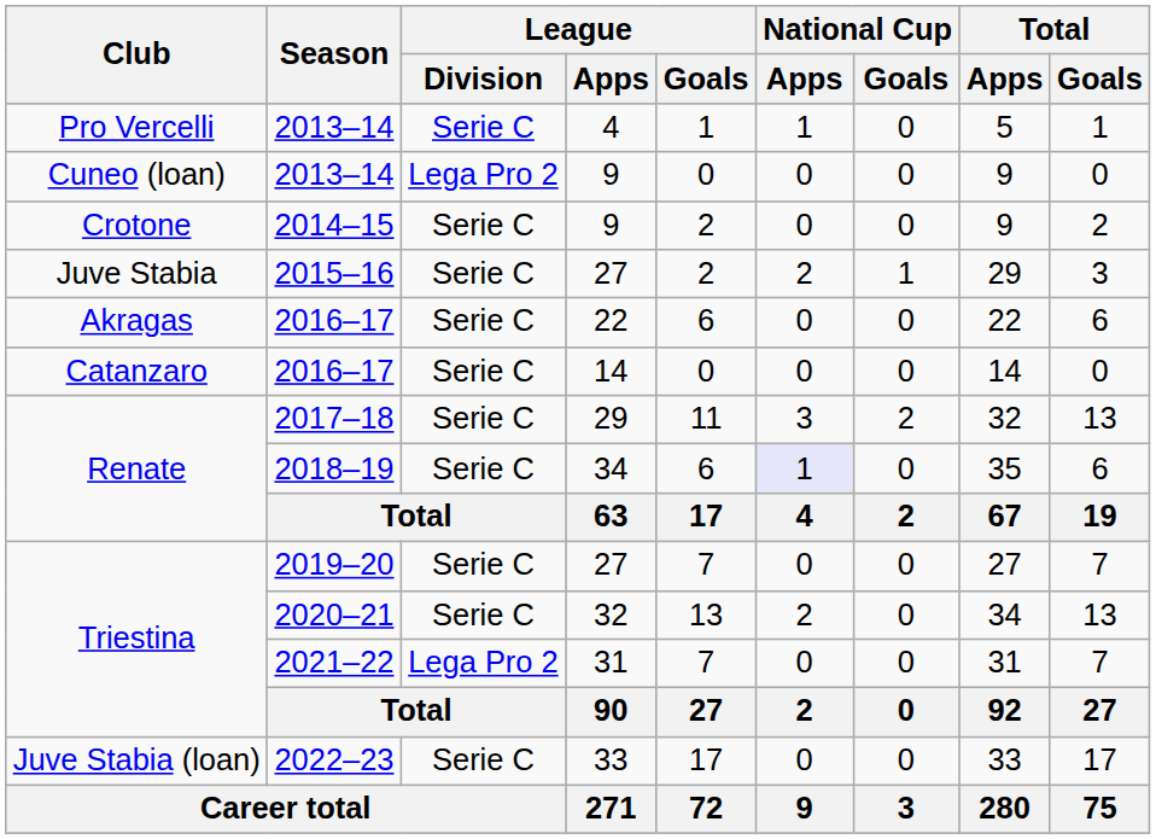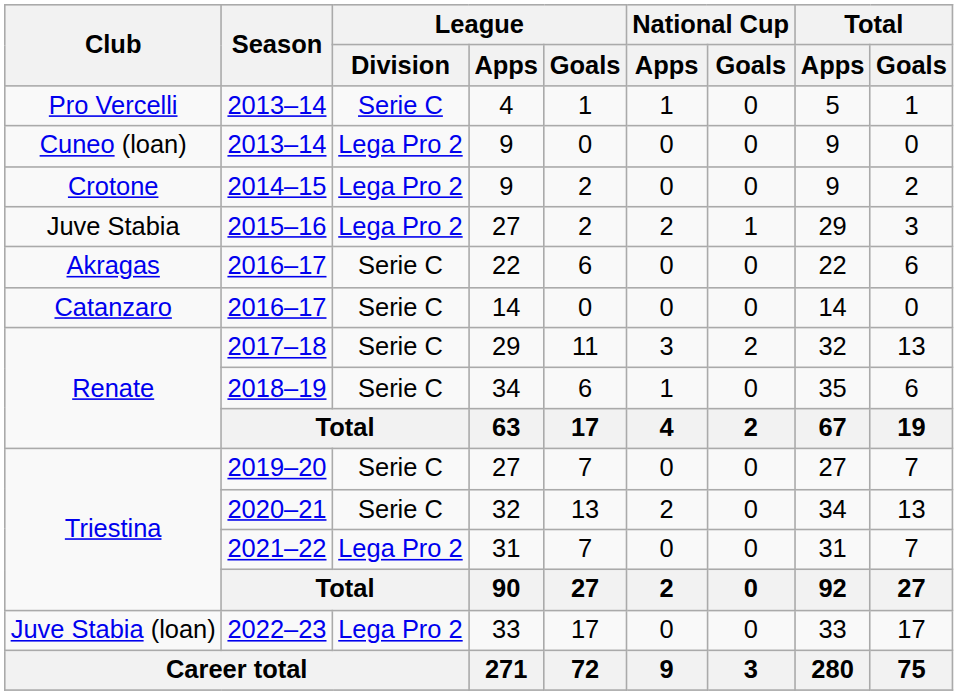 <table align="center" class="wikitable" style="text-align: center;">
 <tr>
 <th rowspan="2">Club</th>
 <th rowspan="2">Season</th>
 <th colspan="3">League</th>
 <th colspan="2">National Cup</th>
 <th colspan="2">Total</th>
 </tr>
 <tr>
 <th>Division</th>
 <th>Apps</th>
 <th>Goals</th>
 <th>Apps</th>
 <th>Goals</th>
 <th>Apps</th>
 <th>Goals</th>
 </tr>
 <tr>
 <td><a href='#'>Pro Vercelli</a></td>
 <td><a href='#'>2013–14</a></td>
 <td><a href='#'>Serie C</a></td>
 <td>4</td>
 <td>1</td>
 <td>1</td>
 <td>0</td>
 <td>5</td>
 <td>1</td>
 </tr>
 <tr>
 <td><a href='#'>Cuneo</a> (loan)</td>
 <td><a href='#'>2013–14</a></td>
 <td><a href='#'>Lega Pro 2</a></td>
 <td>9</td>
 <td>0</td>
 <td>0</td>
 <td>0</td>
 <td>9</td>
 <td>0</td>
 </tr>
 <tr>
 <td><a href='#'>Crotone</a></td>
 <td><a href='#'>2014–15</a></td>
-<td>Serie C</td>
+<td><a href='#'>Lega Pro 2</a></td>
 <td>9</td>
 <td>2</td>
 <td>0</td>
 <td>0</td>
 <td>9</td>
 <td>2</td>
 </tr>
 <tr>
 <td>Juve Stabia</td>
 <td><a href='#'>2015–16</a></td>
-<td>Serie C</td>
+<td><a href='#'>Lega Pro 2</a></td>
 <td>27</td>
 <td>2</td>
 <td>2</td>
 <td>1</td>
 <td>29</td>
 <td>3</td>
 </tr>
 <tr>
 <td><a href='#'>Akragas</a></td>
 <td><a href='#'>2016–17</a></td>
 <td>Serie C</td>
 <td>22</td>
 <td>6</td>
 <td>0</td>
 <td>0</td>
 <td>22</td>
 <td>6</td>
 </tr>
 <tr>
 <td><a href='#'>Catanzaro</a></td>
 <td><a href='#'>2016–17</a></td>
 <td>Serie C</td>
 <td>14</td>
 <td>0</td>
 <td>0</td>
 <td>0</td>
 <td>14</td>
 <td>0</td>
 </tr>
 <tr>
 <td rowspan="3"><a href='#'>Renate</a></td>
 <td><a href='#'>2017–18</a></td>
 <td>Serie C</td>
 <td>29</td>
 <td>11</td>
 <td>3</td>
 <td>2</td>
 <td>32</td>
 <td>13</td>
 </tr>
 <tr>
 <td><a href='#'>2018–19</a></td>
 <td>Serie C</td>
 <td>34</td>
 <td>6</td>
-<td style="background: lavender;">1</td>
+<td>1</td>
 <td>0</td>
 <td>35</td>
 <td>6</td>
 </tr>
 <tr>
 <th colspan="2">Total</th>
 <th>63</th>
 <th>17</th>
 <th>4</th>
 <th>2</th>
 <th>67</th>
 <th>19</th>
 </tr>
 <tr>
 <td rowspan="4"><a href='#'>Triestina</a></td>
 <td><a href='#'>2019–20</a></td>
 <td>Serie C</td>
 <td>27</td>
 <td>7</td>
 <td>0</td>
 <td>0</td>
 <td>27</td>
 <td>7</td>
 </tr>
 <tr>
 <td><a href='#'>2020–21</a></td>
 <td>Serie C</td>
 <td>32</td>
 <td>13</td>
 <td>2</td>
 <td>0</td>
 <td>34</td>
 <td>13</td>
 </tr>
 <tr>
 <td><a href='#'>2021–22</a></td>
 <td><a href='#'>Lega Pro 2</a></td>
 <td>31</td>
 <td>7</td>
 <td>0</td>
 <td>0</td>
 <td>31</td>
 <td>7</td>
 </tr>
 <tr>
 <th colspan="2">Total</th>
 <th>90</th>
 <th>27</th>
 <th>2</th>
 <th>0</th>
 <th>92</th>
 <th>27</th>
 </tr>
 <tr>
 <td><a href='#'>Juve Stabia</a> (loan)</td>
 <td><a href='#'>2022–23</a></td>
-<td>Serie C</td>
+<td><a href='#'>Lega Pro 2</a></td>
 <td>33</td>
 <td>17</td>
 <td>0</td>
 <td>0</td>
 <td>33</td>
 <td>17</td>
 </tr>
 <tr>
 <th colspan="3">Career total</th>
 <th>271</th>
 <th>72</th>
 <th>9</th>
 <th>3</th>
 <th>280</th>
 <th>75</th>
 </tr>
 </table>
